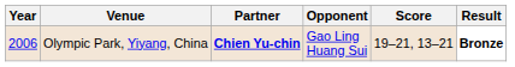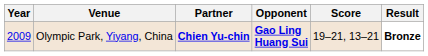 <table class="sortable wikitable" style="font-size:90%;">
 <tr>
 <th>Year</th>
 <th>Venue</th>
 <th>Partner</th>
 <th>Opponent</th>
 <th>Score</th>
 <th>Result</th>
 </tr>
 <tr style="background:#F3E6D7">
-<td align="center"><a href='#'>2006</a></td>
+<td align="center"><a href='#'>2009</a></td>
 <td align="left">Olympic Park, <a href='#'>Yiyang</a>, China</td>
 <td align="left"><strong> <a href='#'>Chien Yu-chin</a></strong></td>
-<td align="left"> <a href='#'>Gao Ling</a><br> <a href='#'>Huang Sui</a></td>
+<td align="left"><strong> <a href='#'>Gao Ling</a><br> <a href='#'>Huang Sui</a></strong></td>
 <td align="left">19–21, 13–21</td>
 <td style="text-align:left; background:white"> <strong>Bronze</strong></td>
 </tr>
 </table>
